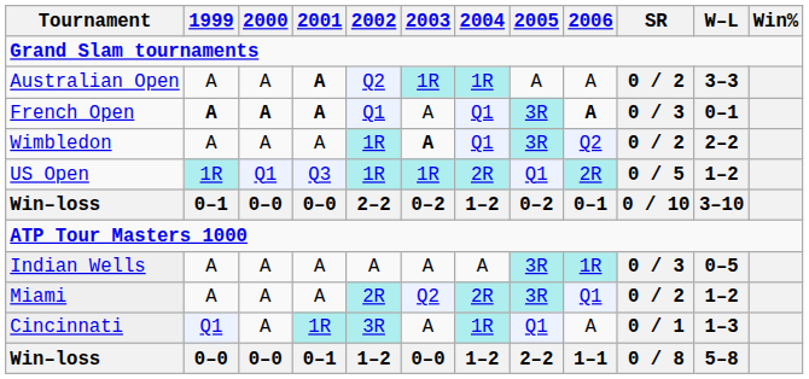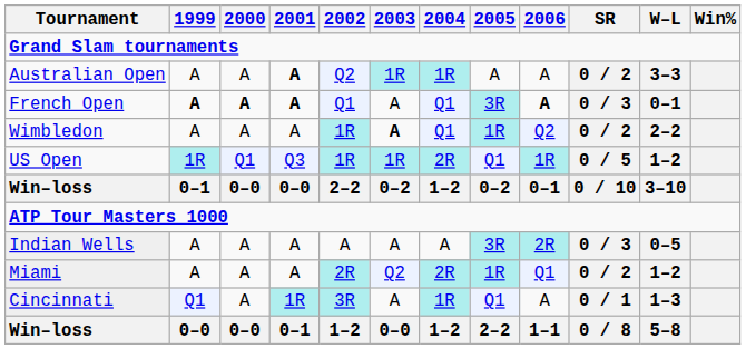 <table class=wikitable style=text-align:center>
 <tr>
 <th>Tournament</th>
 <th><a href='#'>1999</a></th>
 <th><a href='#'>2000</a></th>
 <th><a href='#'>2001</a></th>
 <th><a href='#'>2002</a></th>
 <th><a href='#'>2003</a></th>
 <th><a href='#'>2004</a></th>
 <th><a href='#'>2005</a></th>
 <th><a href='#'>2006</a></th>
 <th>SR</th>
 <th>W–L</th>
 <th>Win%</th>
 </tr>
 <tr>
 <td colspan=25 style=text-align:left><a href='#'><strong>Grand Slam tournaments</strong></a></td>
 </tr>
 <tr>
 <td align=left><a href='#'>Australian Open</a></td>
 <td>A</td>
 <td>A</td>
 <td><strong>A</strong></td>
 <td bgcolor=ecf2ff><a href='#'>Q2</a></td>
 <td bgcolor=afeeee><a href='#'>1R</a></td>
 <td bgcolor=afeeee><a href='#'>1R</a></td>
 <td>A</td>
 <td>A</td>
 <th>0 / 2</th>
 <th>3–3</th>
 <th></th>
 </tr>
 <tr>
 <td align=left><a href='#'>French Open</a></td>
 <td><strong>A</strong></td>
 <td><strong>A</strong></td>
 <td><strong>A</strong></td>
 <td bgcolor=ecf2ff><a href='#'>Q1</a></td>
 <td>A</td>
 <td bgcolor=ecf2ff><a href='#'>Q1</a></td>
 <td bgcolor=afeeee><a href='#'>3R</a></td>
 <td><strong>A</strong></td>
 <th>0 / 3</th>
 <th>0–1</th>
 <th></th>
 </tr>
 <tr>
 <td align=left><a href='#'>Wimbledon</a></td>
 <td>A</td>
 <td>A</td>
 <td>A</td>
 <td bgcolor=afeeee><a href='#'>1R</a></td>
 <td><strong>A</strong></td>
 <td bgcolor=ecf2ff><a href='#'>Q1</a></td>
-<td bgcolor=afeeee><a href='#'>3R</a></td>
+<td bgcolor=afeeee><a href='#'>1R</a></td>
 <td bgcolor=ecf2ff><a href='#'>Q2</a></td>
 <th>0 / 2</th>
 <th>2–2</th>
 <th></th>
 </tr>
 <tr>
 <td align=left><a href='#'>US Open</a></td>
 <td bgcolor=afeeee><a href='#'>1R</a></td>
 <td bgcolor=ecf2ff><a href='#'>Q1</a></td>
 <td bgcolor=ecf2ff><a href='#'>Q3</a></td>
 <td bgcolor=afeeee><a href='#'>1R</a></td>
 <td bgcolor=afeeee><a href='#'>1R</a></td>
 <td bgcolor=afeeee><a href='#'>2R</a></td>
 <td bgcolor=ecf2ff><a href='#'>Q1</a></td>
-<td bgcolor=afeeee><a href='#'>2R</a></td>
+<td bgcolor=afeeee><a href='#'>1R</a></td>
 <th>0 / 5</th>
 <th>1–2</th>
 <th></th>
 </tr>
 <tr>
 <th style=text-align:left><strong>Win–loss</strong></th>
 <th>0–1</th>
 <th>0–0</th>
 <th>0–0</th>
 <th>2–2</th>
 <th>0–2</th>
 <th>1–2</th>
 <th>0–2</th>
 <th>0–1</th>
 <th>0 / 10</th>
 <th>3–10</th>
 <th></th>
 </tr>
 <tr>
 <td colspan=25 style=text-align:left><strong><a href='#'>ATP Tour Masters 1000</a></strong></td>
 </tr>
 <tr>
 <td bgcolor=efefef align=left><a href='#'>Indian Wells</a></td>
 <td>A</td>
 <td>A</td>
 <td>A</td>
 <td>A</td>
 <td>A</td>
 <td>A</td>
 <td bgcolor=afeeee><a href='#'>3R</a></td>
-<td bgcolor=afeeee><a href='#'>1R</a></td>
+<td bgcolor=afeeee><a href='#'>2R</a></td>
 <th>0 / 3</th>
 <th>0–5</th>
 <th></th>
 </tr>
 <tr>
 <td bgcolor=efefef align=left><a href='#'>Miami</a></td>
 <td>A</td>
 <td>A</td>
 <td>A</td>
 <td bgcolor=afeeee><a href='#'>2R</a></td>
 <td bgcolor=ecf2ff><a href='#'>Q2</a></td>
 <td bgcolor=afeeee><a href='#'>2R</a></td>
-<td bgcolor=afeeee><a href='#'>3R</a></td>
+<td bgcolor=afeeee><a href='#'>1R</a></td>
 <td bgcolor=ecf2ff><a href='#'>Q1</a></td>
 <th>0 / 2</th>
 <th>1–2</th>
 <th></th>
 </tr>
 <tr>
 <td bgcolor=efefef align=left><a href='#'>Cincinnati</a></td>
 <td bgcolor=ecf2ff><a href='#'>Q1</a></td>
 <td>A</td>
 <td bgcolor=afeeee><a href='#'>1R</a></td>
 <td bgcolor=afeeee><a href='#'>3R</a></td>
 <td>A</td>
 <td bgcolor=afeeee><a href='#'>1R</a></td>
 <td bgcolor=ecf2ff><a href='#'>Q1</a></td>
 <td>A</td>
 <th>0 / 1</th>
 <th>1–3</th>
 <th></th>
 </tr>
 <tr>
 <th style=text-align:left><strong>Win–loss</strong></th>
 <th>0–0</th>
 <th>0–0</th>
 <th>0–1</th>
 <th>1–2</th>
 <th>0–0</th>
 <th>1–2</th>
 <th>2–2</th>
 <th>1–1</th>
 <th>0 / 8</th>
 <th>5–8</th>
 <th></th>
 </tr>
 </table>
